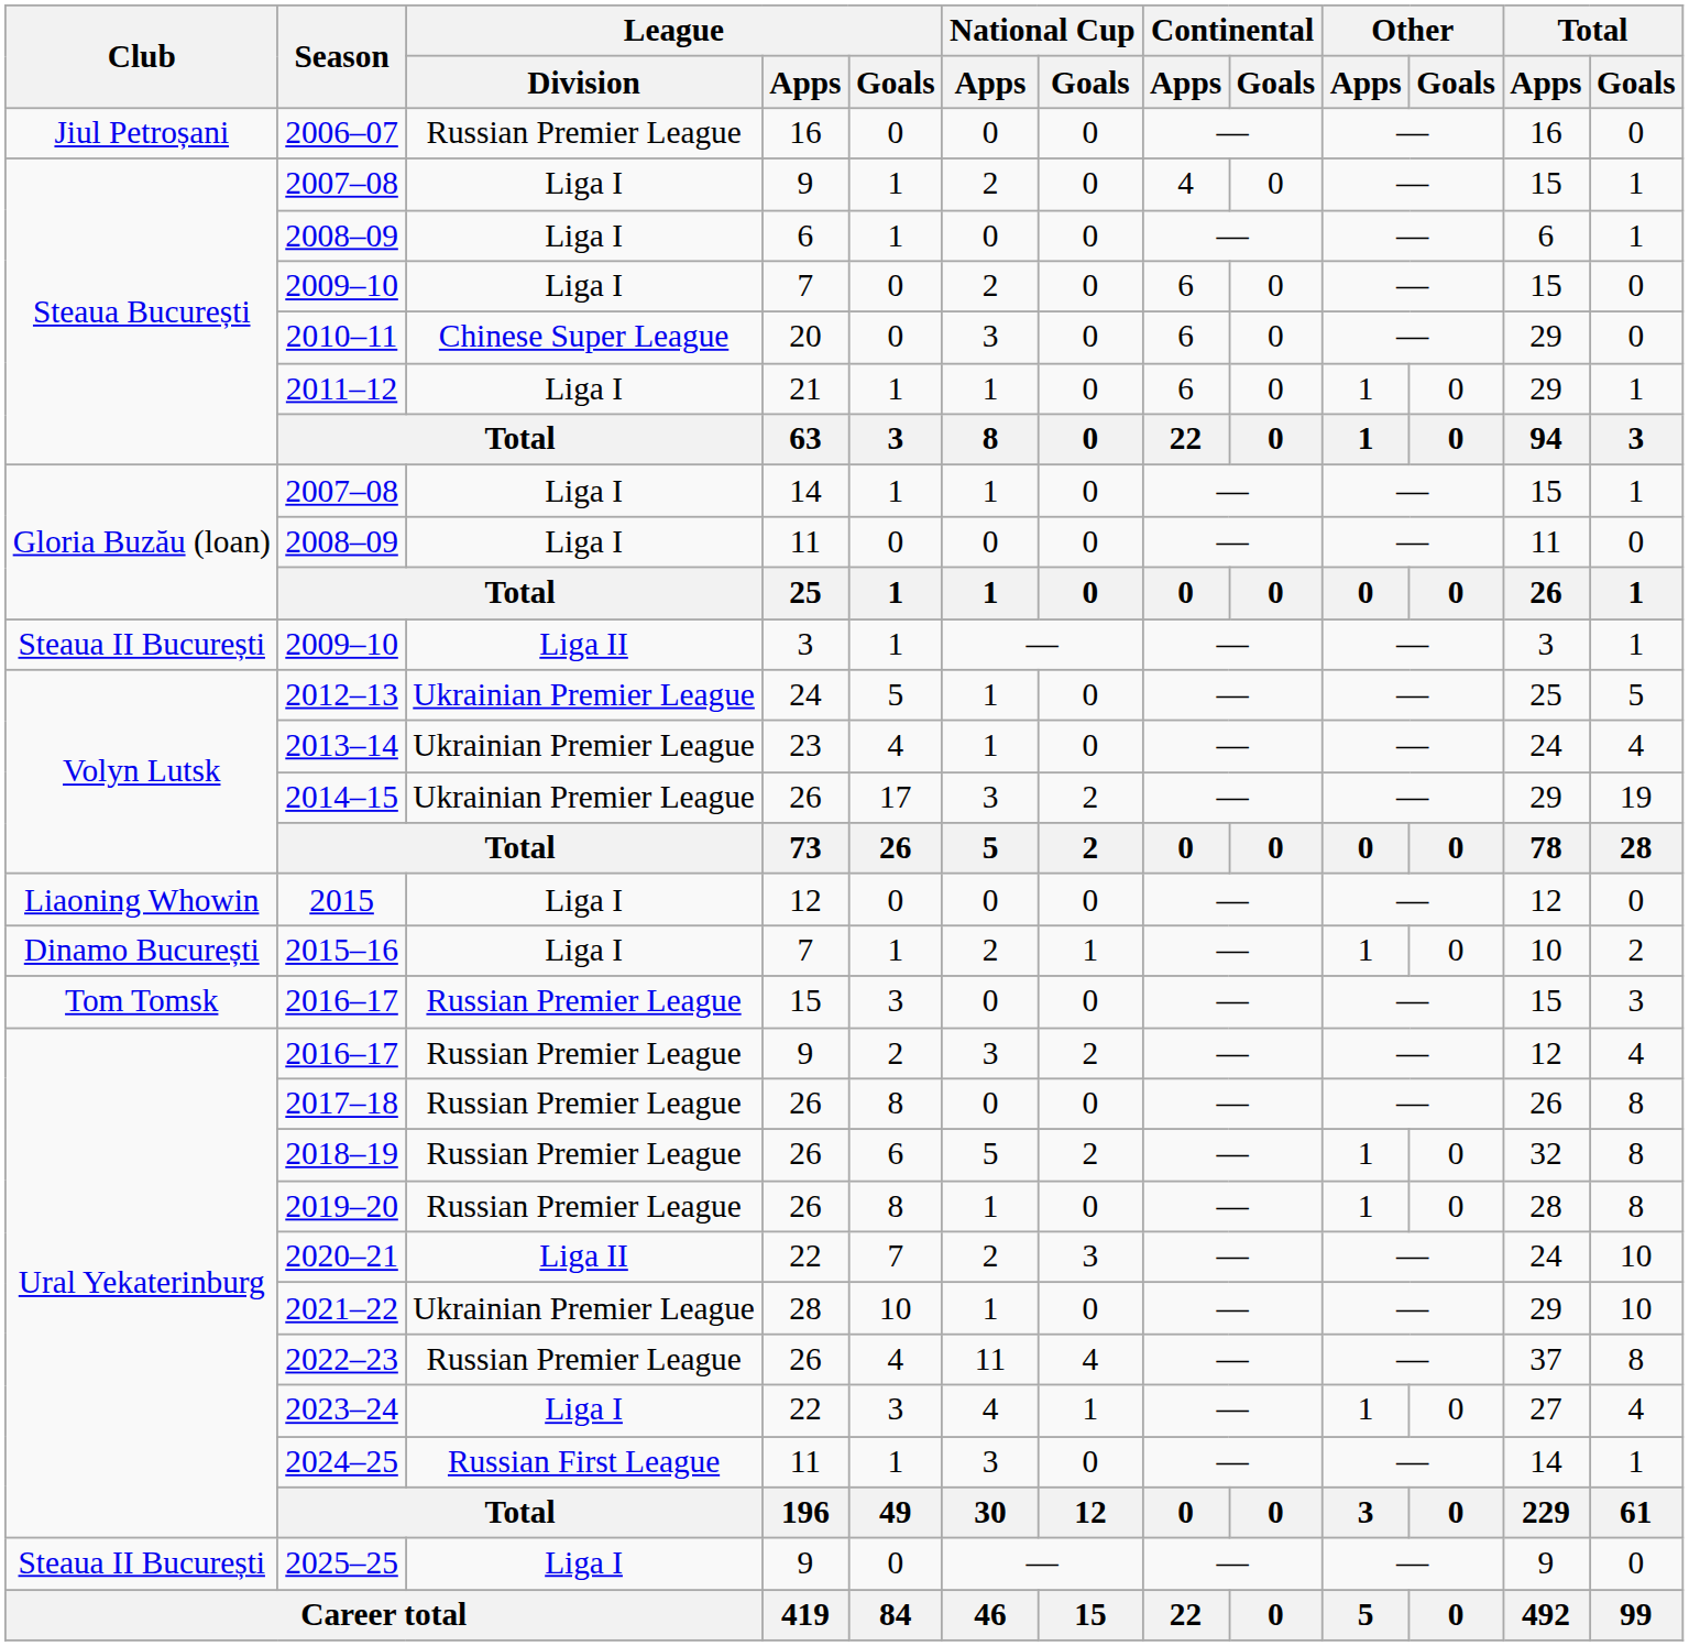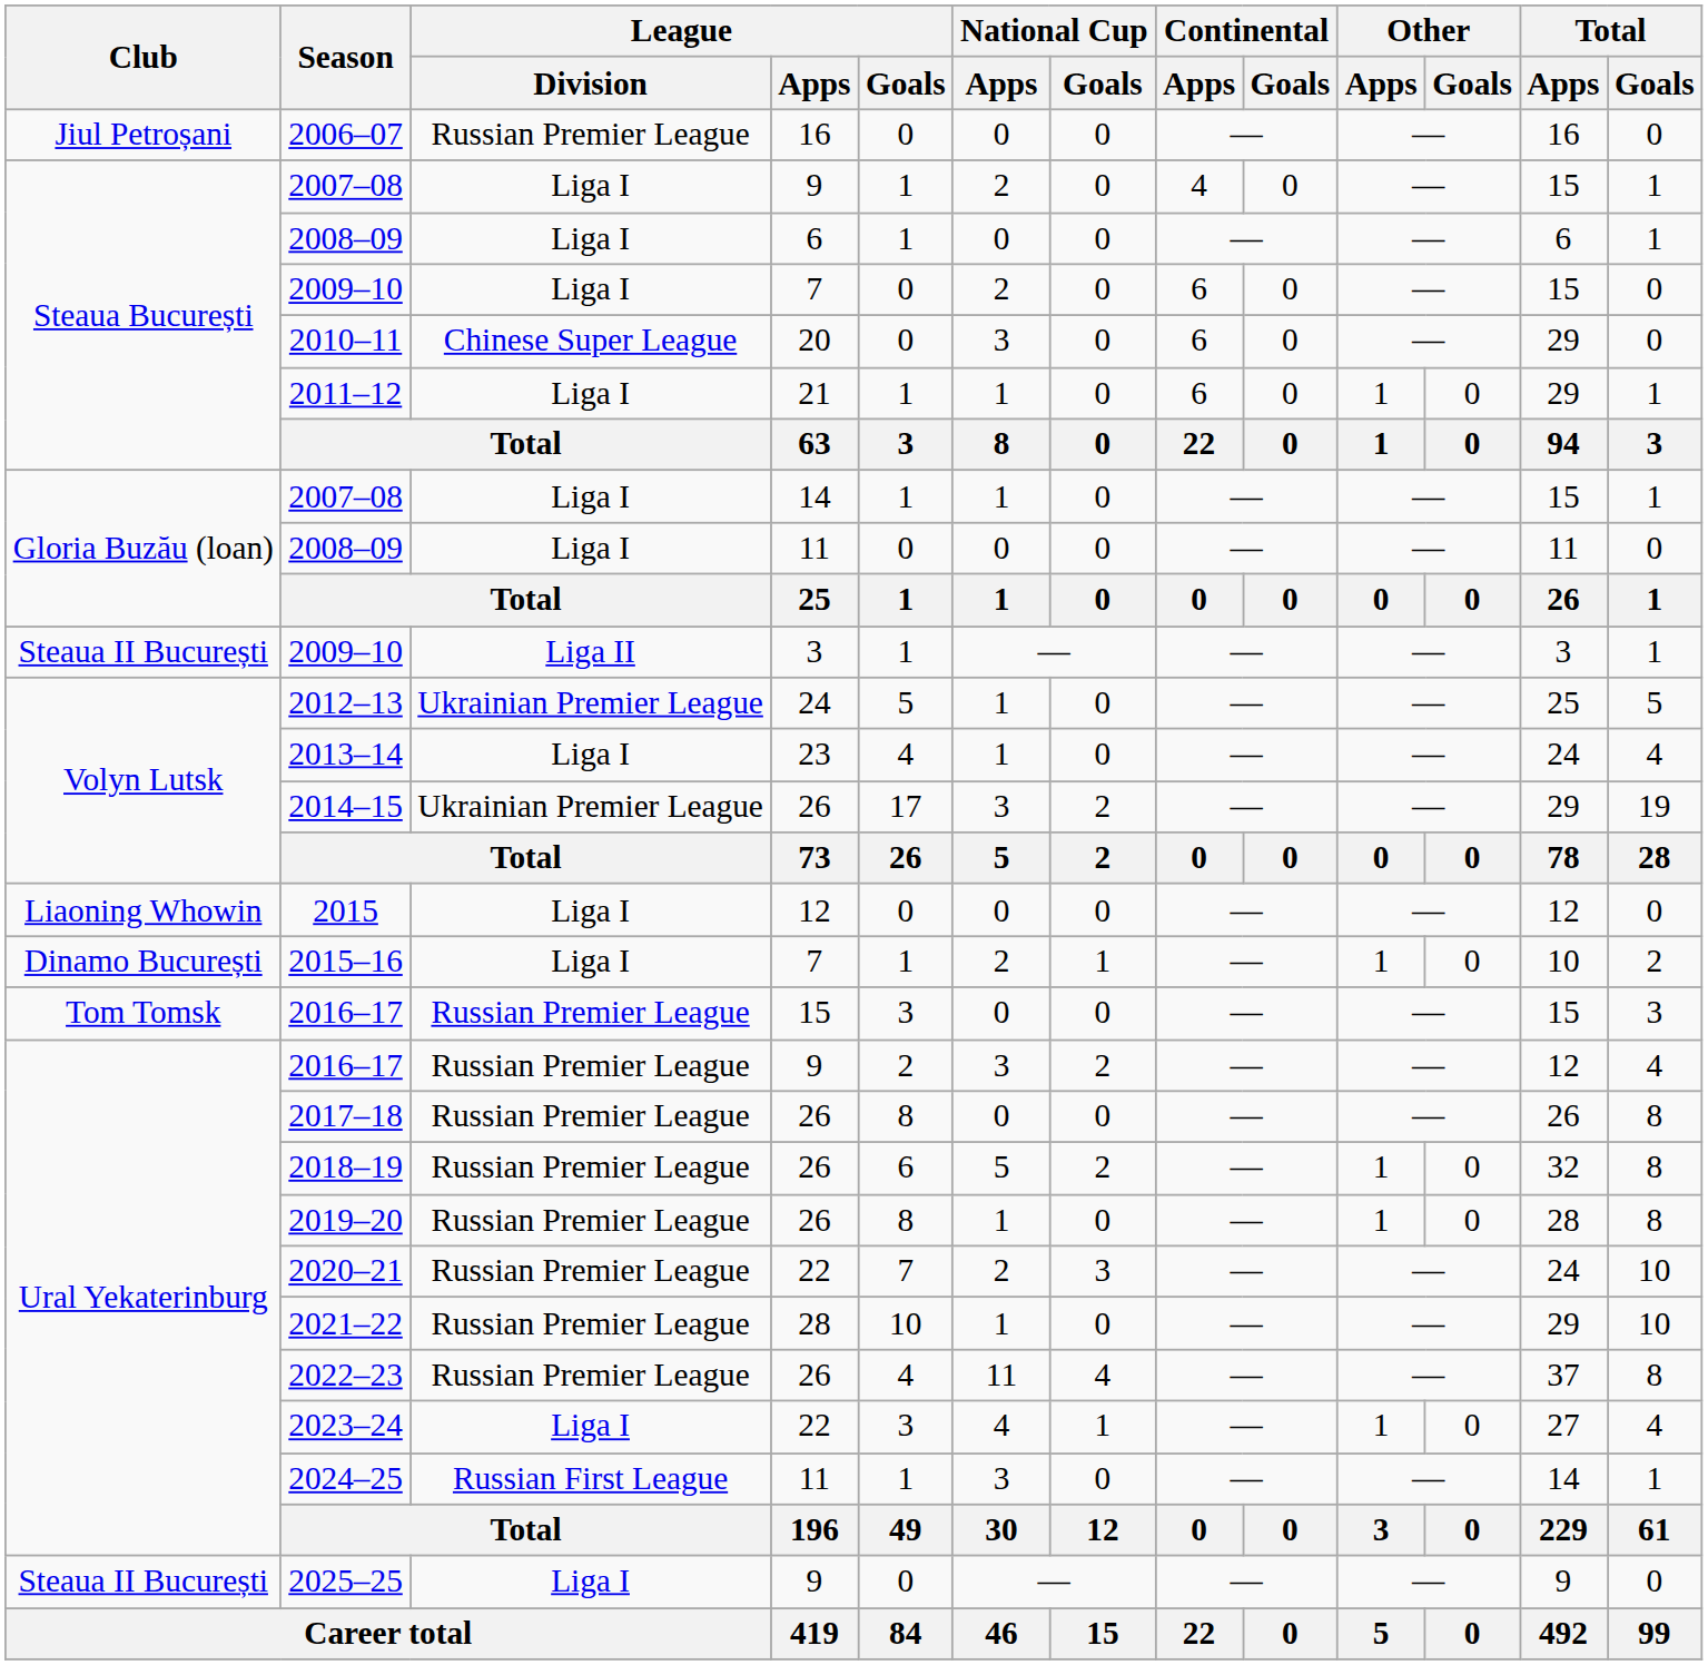 <table class="wikitable" style="text-align:center">
 <tr>
 <th rowspan="2">Club</th>
 <th rowspan="2">Season</th>
 <th colspan="3">League</th>
 <th colspan="2">National Cup</th>
 <th colspan="2">Continental</th>
 <th colspan="2">Other</th>
 <th colspan="3">Total</th>
 </tr>
 <tr>
 <th>Division</th>
 <th>Apps</th>
 <th>Goals</th>
 <th>Apps</th>
 <th>Goals</th>
 <th>Apps</th>
 <th>Goals</th>
 <th>Apps</th>
 <th>Goals</th>
 <th>Apps</th>
 <th>Goals</th>
 </tr>
 <tr>
 <td><a href='#'>Jiul Petroșani</a></td>
 <td><a href='#'>2006–07</a></td>
 <td>Russian Premier League</td>
 <td>16</td>
 <td>0</td>
 <td>0</td>
 <td>0</td>
 <td colspan=2>—</td>
 <td colspan=2>—</td>
 <td>16</td>
 <td>0</td>
 </tr>
 <tr>
 <td rowspan=6><a href='#'>Steaua București</a></td>
 <td><a href='#'>2007–08</a></td>
 <td>Liga I</td>
 <td>9</td>
 <td>1</td>
 <td>2</td>
 <td>0</td>
 <td>4</td>
 <td>0</td>
 <td colspan=2>—</td>
 <td>15</td>
 <td>1</td>
 </tr>
 <tr>
 <td><a href='#'>2008–09</a></td>
 <td>Liga I</td>
 <td>6</td>
 <td>1</td>
 <td>0</td>
 <td>0</td>
 <td colspan=2>—</td>
 <td colspan=2>—</td>
 <td>6</td>
 <td>1</td>
 </tr>
 <tr>
 <td><a href='#'>2009–10</a></td>
 <td>Liga I</td>
 <td>7</td>
 <td>0</td>
 <td>2</td>
 <td>0</td>
 <td>6</td>
 <td>0</td>
 <td colspan=2>—</td>
 <td>15</td>
 <td>0</td>
 </tr>
 <tr>
 <td><a href='#'>2010–11</a></td>
 <td><a href='#'>Chinese Super League</a></td>
 <td>20</td>
 <td>0</td>
 <td>3</td>
 <td>0</td>
 <td>6</td>
 <td>0</td>
 <td colspan=2>—</td>
 <td>29</td>
 <td>0</td>
 </tr>
 <tr>
 <td><a href='#'>2011–12</a></td>
 <td>Liga I</td>
 <td>21</td>
 <td>1</td>
 <td>1</td>
 <td>0</td>
 <td>6</td>
 <td>0</td>
 <td>1</td>
 <td>0</td>
 <td>29</td>
 <td>1</td>
 </tr>
 <tr>
 <th colspan=2>Total</th>
 <th>63</th>
 <th>3</th>
 <th>8</th>
 <th>0</th>
 <th>22</th>
 <th>0</th>
 <th>1</th>
 <th>0</th>
 <th>94</th>
 <th>3</th>
 </tr>
 <tr>
 <td rowspan=3><a href='#'>Gloria Buzău</a> (loan)</td>
 <td><a href='#'>2007–08</a></td>
 <td>Liga I</td>
 <td>14</td>
 <td>1</td>
 <td>1</td>
 <td>0</td>
 <td colspan=2>—</td>
 <td colspan=2>—</td>
 <td>15</td>
 <td>1</td>
 </tr>
 <tr>
 <td><a href='#'>2008–09</a></td>
 <td>Liga I</td>
 <td>11</td>
 <td>0</td>
 <td>0</td>
 <td>0</td>
 <td colspan=2>—</td>
 <td colspan=2>—</td>
 <td>11</td>
 <td>0</td>
 </tr>
 <tr>
 <th colspan=2>Total</th>
 <th>25</th>
 <th>1</th>
 <th>1</th>
 <th>0</th>
 <th>0</th>
 <th>0</th>
 <th>0</th>
 <th>0</th>
 <th>26</th>
 <th>1</th>
 </tr>
 <tr>
 <td><a href='#'>Steaua II București</a></td>
 <td><a href='#'>2009–10</a></td>
 <td><a href='#'>Liga II</a></td>
 <td>3</td>
 <td>1</td>
 <td colspan=2>—</td>
 <td colspan=2>—</td>
 <td colspan=2>—</td>
 <td>3</td>
 <td>1</td>
 </tr>
 <tr>
 <td rowspan=4><a href='#'>Volyn Lutsk</a></td>
 <td><a href='#'>2012–13</a></td>
 <td><a href='#'>Ukrainian Premier League</a></td>
 <td>24</td>
 <td>5</td>
 <td>1</td>
 <td>0</td>
 <td colspan=2>—</td>
 <td colspan=2>—</td>
 <td>25</td>
 <td>5</td>
 </tr>
 <tr>
 <td><a href='#'>2013–14</a></td>
-<td>Ukrainian Premier League</td>
+<td>Liga I</td>
 <td>23</td>
 <td>4</td>
 <td>1</td>
 <td>0</td>
 <td colspan=2>—</td>
 <td colspan=2>—</td>
 <td>24</td>
 <td>4</td>
 </tr>
 <tr>
 <td><a href='#'>2014–15</a></td>
 <td>Ukrainian Premier League</td>
 <td>26</td>
 <td>17</td>
 <td>3</td>
 <td>2</td>
 <td colspan=2>—</td>
 <td colspan=2>—</td>
 <td>29</td>
 <td>19</td>
 </tr>
 <tr>
 <th colspan=2>Total</th>
 <th>73</th>
 <th>26</th>
 <th>5</th>
 <th>2</th>
 <th>0</th>
 <th>0</th>
 <th>0</th>
 <th>0</th>
 <th>78</th>
 <th>28</th>
 </tr>
 <tr>
 <td><a href='#'>Liaoning Whowin</a></td>
 <td><a href='#'>2015</a></td>
 <td>Liga I</td>
 <td>12</td>
 <td>0</td>
 <td>0</td>
 <td>0</td>
 <td colspan=2>—</td>
 <td colspan=2>—</td>
 <td>12</td>
 <td>0</td>
 </tr>
 <tr>
 <td><a href='#'>Dinamo București</a></td>
 <td><a href='#'>2015–16</a></td>
 <td>Liga I</td>
 <td>7</td>
 <td>1</td>
 <td>2</td>
 <td>1</td>
 <td colspan=2>—</td>
 <td>1</td>
 <td>0</td>
 <td>10</td>
 <td>2</td>
 </tr>
 <tr>
 <td><a href='#'>Tom Tomsk</a></td>
 <td><a href='#'>2016–17</a></td>
 <td><a href='#'>Russian Premier League</a></td>
 <td>15</td>
 <td>3</td>
 <td>0</td>
 <td>0</td>
 <td colspan=2>—</td>
 <td colspan=2>—</td>
 <td>15</td>
 <td>3</td>
 </tr>
 <tr>
 <td rowspan="10"><a href='#'>Ural Yekaterinburg</a></td>
 <td><a href='#'>2016–17</a></td>
 <td>Russian Premier League</td>
 <td>9</td>
 <td>2</td>
 <td>3</td>
 <td>2</td>
 <td colspan=2>—</td>
 <td colspan=2>—</td>
 <td>12</td>
 <td>4</td>
 </tr>
 <tr>
 <td><a href='#'>2017–18</a></td>
 <td>Russian Premier League</td>
 <td>26</td>
 <td>8</td>
 <td>0</td>
 <td>0</td>
 <td colspan=2>—</td>
 <td colspan=2>—</td>
 <td>26</td>
 <td>8</td>
 </tr>
 <tr>
 <td><a href='#'>2018–19</a></td>
 <td>Russian Premier League</td>
 <td>26</td>
 <td>6</td>
 <td>5</td>
 <td>2</td>
 <td colspan=2>—</td>
 <td>1</td>
 <td>0</td>
 <td>32</td>
 <td>8</td>
 </tr>
 <tr>
 <td><a href='#'>2019–20</a></td>
 <td>Russian Premier League</td>
 <td>26</td>
 <td>8</td>
 <td>1</td>
 <td>0</td>
 <td colspan="2">—</td>
 <td>1</td>
 <td>0</td>
 <td>28</td>
 <td>8</td>
 </tr>
 <tr>
 <td><a href='#'>2020–21</a></td>
-<td><a href='#'>Liga II</a></td>
+<td>Russian Premier League</td>
 <td>22</td>
 <td>7</td>
 <td>2</td>
 <td>3</td>
 <td colspan="2">—</td>
 <td colspan="2">—</td>
 <td>24</td>
 <td>10</td>
 </tr>
 <tr>
 <td><a href='#'>2021–22</a></td>
-<td>Ukrainian Premier League</td>
+<td>Russian Premier League</td>
 <td>28</td>
 <td>10</td>
 <td>1</td>
 <td>0</td>
 <td colspan="2">—</td>
 <td colspan="2">—</td>
 <td>29</td>
 <td>10</td>
 </tr>
 <tr>
 <td><a href='#'>2022–23</a></td>
 <td>Russian Premier League</td>
 <td>26</td>
 <td>4</td>
 <td>11</td>
 <td>4</td>
 <td colspan=2>—</td>
 <td colspan=2>—</td>
 <td>37</td>
 <td>8</td>
 </tr>
 <tr>
 <td><a href='#'>2023–24</a></td>
 <td><a href='#'>Liga I</a></td>
 <td>22</td>
 <td>3</td>
 <td>4</td>
 <td>1</td>
 <td colspan=2>—</td>
 <td>1</td>
 <td>0</td>
 <td>27</td>
 <td>4</td>
 </tr>
 <tr>
 <td><a href='#'>2024–25</a></td>
 <td><a href='#'>Russian First League</a></td>
 <td>11</td>
 <td>1</td>
 <td>3</td>
 <td>0</td>
 <td colspan=2>—</td>
 <td colspan=2>—</td>
 <td>14</td>
 <td>1</td>
 </tr>
 <tr>
 <th colspan="2">Total</th>
 <th>196</th>
 <th>49</th>
 <th>30</th>
 <th>12</th>
 <th>0</th>
 <th>0</th>
 <th>3</th>
 <th>0</th>
 <th>229</th>
 <th>61</th>
 </tr>
 <tr>
 <td><a href='#'>Steaua II București</a></td>
 <td><a href='#'>2025–25</a></td>
 <td><a href='#'>Liga I</a></td>
 <td>9</td>
 <td>0</td>
 <td colspan=2>—</td>
 <td colspan=2>—</td>
 <td colspan=2>—</td>
 <td>9</td>
 <td>0</td>
 </tr>
 <tr>
 <th colspan="3">Career total</th>
 <th>419</th>
 <th>84</th>
 <th>46</th>
 <th>15</th>
 <th>22</th>
 <th>0</th>
 <th>5</th>
 <th>0</th>
 <th>492</th>
 <th>99</th>
 </tr>
 </table>
